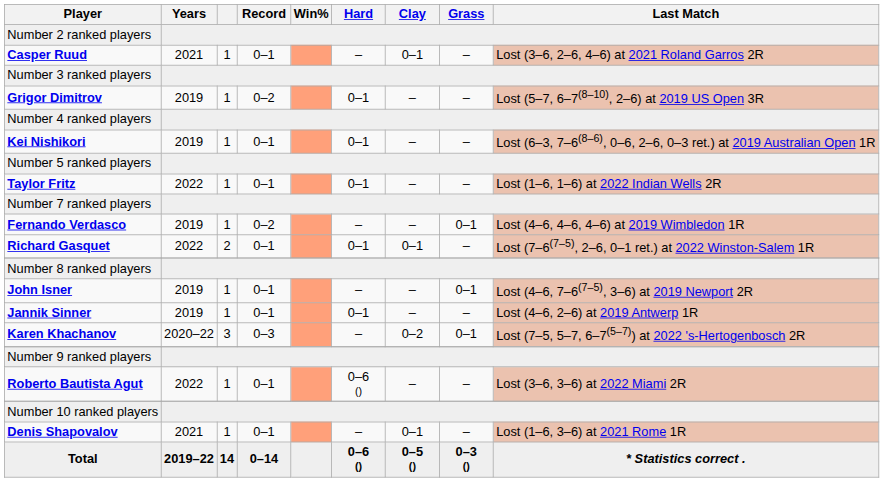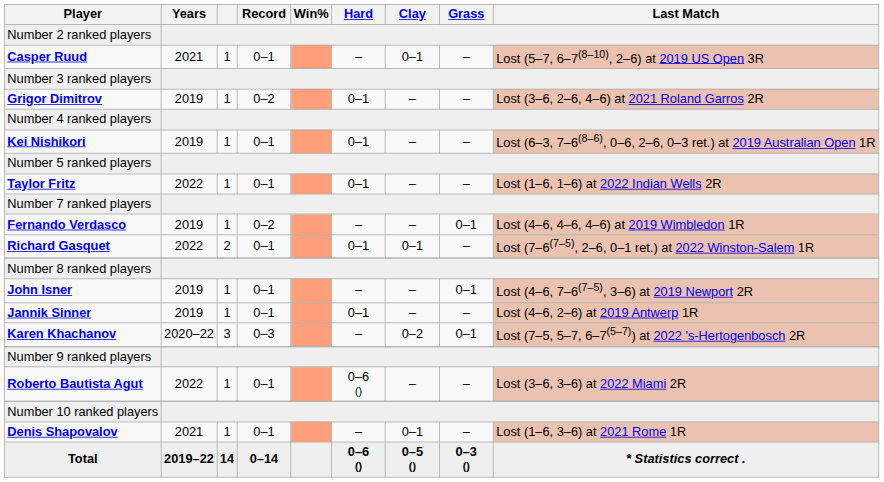 <table class="wikitable sortable nowrap" style=text-align:center>
 <tr>
 <th>Player</th>
 <th>Years</th>
 <th></th>
 <th width=60 data-sort-type="number">Record</th>
 <th>Win%</th>
 <th width=60 data-sort-type="number"><a href='#'>Hard</a></th>
 <th width=60 data-sort-type="number"><a href='#'>Clay</a></th>
 <th width=60 data-sort-type="number"><a href='#'>Grass</a></th>
 <th>Last Match</th>
 </tr>
 <tr bgcolor=efefef class="sortbottom">
 <td align=left>Number 2 ranked players</td>
 <td colspan=9></td>
 </tr>
 <tr>
 <td align=left> <strong><a href='#'>Casper Ruud</a></strong></td>
 <td>2021</td>
 <td>1</td>
 <td>0–1</td>
 <td bgcolor=ffa07a></td>
 <td>–</td>
 <td>0–1</td>
 <td>–</td>
-<td bgcolor=ebc2af align=left>Lost (3–6, 2–6, 4–6) at <a href='#'>2021 Roland Garros</a> 2R</td>
+<td bgcolor=ebc2af align=left>Lost (5–7, 6–7<sup>(8–10)</sup>, 2–6) at <a href='#'>2019 US Open</a> 3R</td>
 </tr>
 <tr bgcolor=efefef class="sortbottom">
 <td align=left>Number 3 ranked players</td>
 <td colspan=9></td>
 </tr>
 <tr>
 <td align=left> <strong><a href='#'>Grigor Dimitrov</a></strong></td>
 <td>2019</td>
 <td>1</td>
 <td>0–2</td>
 <td bgcolor=ffa07a></td>
 <td>0–1</td>
 <td>–</td>
 <td>–</td>
-<td bgcolor=ebc2af align=left>Lost (5–7, 6–7<sup>(8–10)</sup>, 2–6) at <a href='#'>2019 US Open</a> 3R</td>
+<td bgcolor=ebc2af align=left>Lost (3–6, 2–6, 4–6) at <a href='#'>2021 Roland Garros</a> 2R</td>
 </tr>
 <tr bgcolor=efefef class="sortbottom">
 <td align=left>Number 4 ranked players</td>
 <td colspan=9></td>
 </tr>
 <tr>
 <td align=left> <strong><a href='#'>Kei Nishikori</a></strong></td>
 <td>2019</td>
 <td>1</td>
 <td>0–1</td>
 <td bgcolor=ffa07a></td>
 <td>0–1</td>
 <td>–</td>
 <td>–</td>
 <td bgcolor=ebc2af align=left>Lost (6–3, 7–6<sup>(8–6)</sup>, 0–6, 2–6, 0–3 ret.) at <a href='#'>2019 Australian Open</a> 1R</td>
 </tr>
 <tr bgcolor=efefef class="sortbottom">
 <td align=left>Number 5 ranked players</td>
 <td colspan=9></td>
 </tr>
 <tr>
 <td align=left> <strong><a href='#'>Taylor Fritz</a></strong></td>
 <td>2022</td>
 <td>1</td>
 <td>0–1</td>
 <td bgcolor=ffa07a></td>
 <td>0–1</td>
 <td>–</td>
 <td>–</td>
 <td bgcolor=ebc2af align=left>Lost (1–6, 1–6) at <a href='#'>2022 Indian Wells</a> 2R</td>
 </tr>
 <tr bgcolor=efefef class="sortbottom">
 <td align=left>Number 7 ranked players</td>
 <td colspan=9></td>
 </tr>
 <tr>
 <td align=left> <strong><a href='#'>Fernando Verdasco</a></strong></td>
 <td>2019</td>
 <td>1</td>
 <td>0–2</td>
 <td bgcolor=ffa07a></td>
 <td>–</td>
 <td>–</td>
 <td>0–1</td>
 <td bgcolor=ebc2af align=left>Lost (4–6, 4–6, 4–6) at <a href='#'>2019 Wimbledon</a> 1R</td>
 </tr>
 <tr>
 <td align=left> <strong><a href='#'>Richard Gasquet</a></strong></td>
 <td>2022</td>
 <td>2</td>
 <td>0–1</td>
 <td bgcolor=ffa07a></td>
 <td>0–1</td>
 <td>0–1</td>
 <td>–</td>
 <td bgcolor=ebc2af align=left>Lost (7–6<sup>(7–5)</sup>, 2–6, 0–1 ret.) at <a href='#'>2022 Winston-Salem</a> 1R</td>
 </tr>
 <tr>
 </tr>
 <tr bgcolor=efefef class="sortbottom">
 <td align=left>Number 8 ranked players</td>
 <td colspan=9></td>
 </tr>
 <tr>
 <td align=left> <strong><a href='#'>John Isner</a></strong></td>
 <td>2019</td>
 <td>1</td>
 <td>0–1</td>
 <td bgcolor=ffa07a></td>
 <td>–</td>
 <td>–</td>
 <td>0–1</td>
 <td bgcolor=ebc2af align=left>Lost (4–6, 7–6<sup>(7–5)</sup>, 3–6) at <a href='#'>2019 Newport</a> 2R</td>
 </tr>
 <tr>
 <td align=left> <strong><a href='#'>Jannik Sinner</a></strong></td>
 <td>2019</td>
 <td>1</td>
 <td>0–1</td>
 <td bgcolor=ffa07a></td>
 <td>0–1</td>
 <td>–</td>
 <td>–</td>
 <td bgcolor=ebc2af align=left>Lost (4–6, 2–6) at <a href='#'>2019 Antwerp</a> 1R</td>
 </tr>
 <tr>
 <td align=left> <strong><a href='#'>Karen Khachanov</a></strong></td>
 <td>2020–22</td>
 <td>3</td>
 <td>0–3</td>
 <td bgcolor=ffa07a></td>
 <td>–</td>
 <td>0–2</td>
 <td>0–1</td>
 <td bgcolor=ebc2af align=left>Lost (7–5, 5–7, 6–7<sup>(5–7)</sup>) at <a href='#'>2022 's-Hertogenbosch</a> 2R</td>
 </tr>
 <tr>
 </tr>
 <tr bgcolor=efefef class="sortbottom">
 <td align=left>Number 9 ranked players</td>
 <td colspan=9></td>
 </tr>
 <tr>
 <td align=left> <strong><a href='#'>Roberto Bautista Agut</a></strong></td>
 <td>2022</td>
 <td>1</td>
 <td>0–1</td>
 <td bgcolor=ffa07a></td>
 <td>0–6 <br><small>()</small></td>
 <td>–</td>
 <td>–</td>
 <td bgcolor=ebc2af align=left>Lost (3–6, 3–6) at <a href='#'>2022 Miami</a> 2R</td>
 </tr>
 <tr>
 </tr>
 <tr bgcolor=efefef class="sortbottom">
 <td align=left>Number 10 ranked players</td>
 <td colspan=9></td>
 </tr>
 <tr>
 <td align=left> <strong><a href='#'>Denis Shapovalov</a></strong></td>
 <td>2021</td>
 <td>1</td>
 <td>0–1</td>
 <td bgcolor=ffa07a></td>
 <td>–</td>
 <td>0–1</td>
 <td>–</td>
 <td bgcolor=ebc2af align=left>Lost (1–6, 3–6) at <a href='#'>2021 Rome</a> 1R</td>
 </tr>
 <tr class="sortbottom" style=background:#efefef;font-weight:bold>
 <td><strong>Total</strong></td>
 <td>2019–22</td>
 <td>14</td>
 <td>0–14</td>
 <td></td>
 <td>0–6 <br><small>()</small></td>
 <td>0–5 <br><small>()</small></td>
 <td>0–3 <br><small>()</small></td>
 <td><em>* Statistics correct .</em></td>
 </tr>
 </table>
